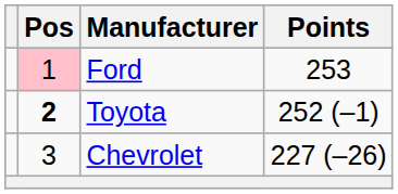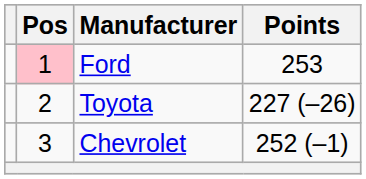 <table class="wikitable" style="font-size: 95%;">
 <tr>
 <th></th>
 <th>Pos</th>
 <th>Manufacturer</th>
 <th>Points</th>
 </tr>
 <tr>
 <td align="left"></td>
 <td style="background: pink; text-align:center;">1</td>
 <td><a href='#'>Ford</a></td>
 <td style="text-align:center;">253</td>
 </tr>
 <tr>
 <td align="left"></td>
-<td style="text-align:center;"><strong>2</strong></td>
+<td style="text-align:center;">2</td>
 <td><a href='#'>Toyota</a></td>
-<td style="text-align:center;">252 (–1)</td>
+<td style="text-align:center;">227 (–26)</td>
 </tr>
 <tr>
 <td align="left"></td>
 <td style="text-align:center;">3</td>
 <td><a href='#'>Chevrolet</a></td>
-<td style="text-align:center;">227 (–26)</td>
+<td style="text-align:center;">252 (–1)</td>
 </tr>
 <tr class="sortbottom">
 <th colspan="9"></th>
 </tr>
 </table>
